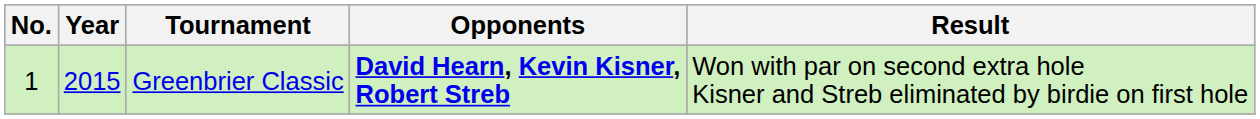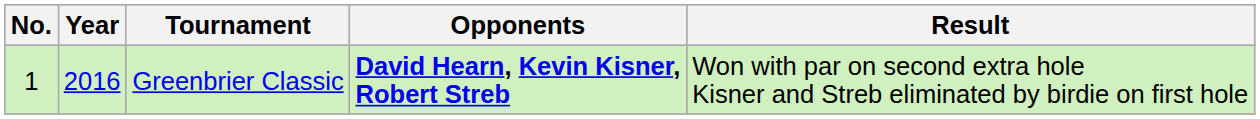 <table class="wikitable" style="font-size:95%;">
 <tr>
 <th>No.</th>
 <th>Year</th>
 <th>Tournament</th>
 <th>Opponents</th>
 <th>Result</th>
 </tr>
 <tr style="background:#D0F0C0;">
 <td align=center>1</td>
-<td><a href='#'>2015</a></td>
+<td><a href='#'>2016</a></td>
 <td><a href='#'>Greenbrier Classic</a></td>
 <td><strong> <a href='#'>David Hearn</a>,  <a href='#'>Kevin Kisner</a>,<br> <a href='#'>Robert Streb</a></strong></td>
 <td>Won with par on second extra hole<br>Kisner and Streb eliminated by birdie on first hole</td>
 </tr>
 </table>
